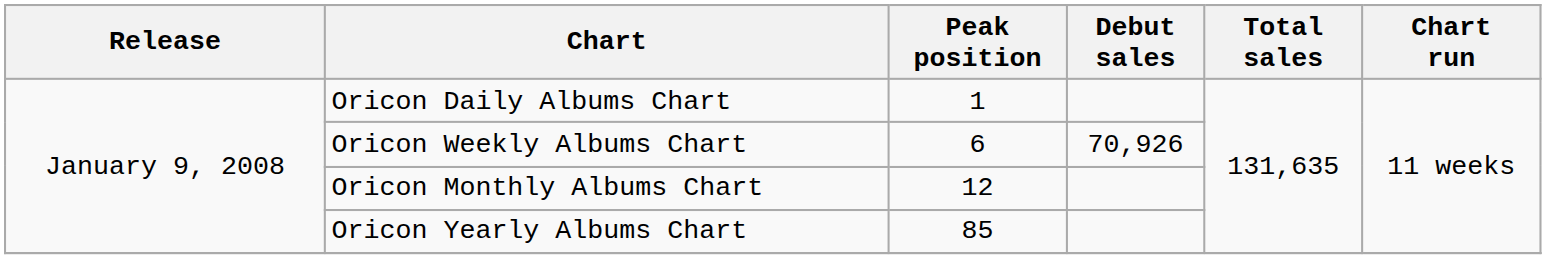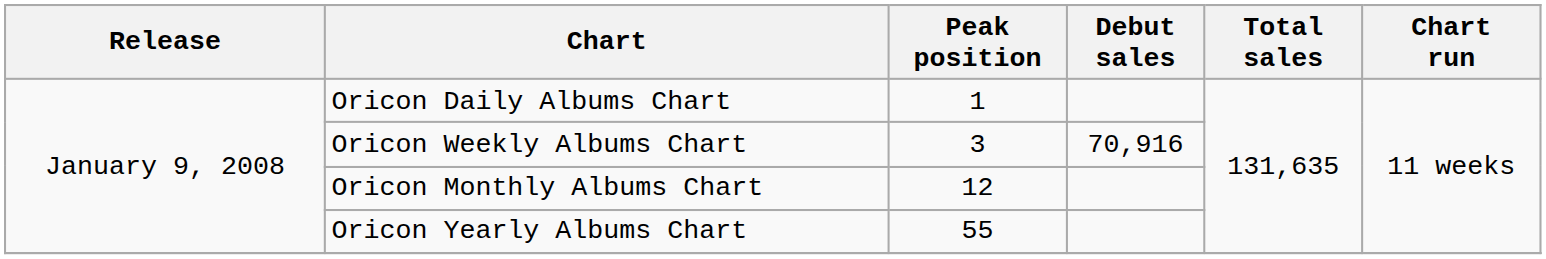 <table class="wikitable" width="750px">
 <tr>
 <th align="left">Release</th>
 <th align="left">Chart</th>
 <th align="left">Peak<br>position</th>
 <th align="left">Debut<br>sales</th>
 <th align="left">Total<br>sales</th>
 <th align="left">Chart<br>run</th>
 </tr>
 <tr>
 <td align="center" rowspan="4">January 9, 2008</td>
 <td align="left">Oricon Daily Albums Chart</td>
 <td align="center">1</td>
 <td align="center"></td>
 <td align="center" rowspan="4">131,635</td>
 <td align="center" rowspan="4">11 weeks</td>
 </tr>
 <tr>
 <td align="left">Oricon Weekly Albums Chart</td>
-<td align="center">6</td>
-<td align="center">70,926</td>
+<td align="center">3</td>
+<td align="center">70,916</td>
 </tr>
 <tr>
 <td align="left">Oricon Monthly Albums Chart</td>
 <td align="center">12</td>
 <td align="center"></td>
 </tr>
 <tr>
 <td align="left">Oricon Yearly Albums Chart</td>
-<td align="center">85</td>
+<td align="center">55</td>
 <td align="center"></td>
 </tr>
 <tr>
 </tr>
 </table>
